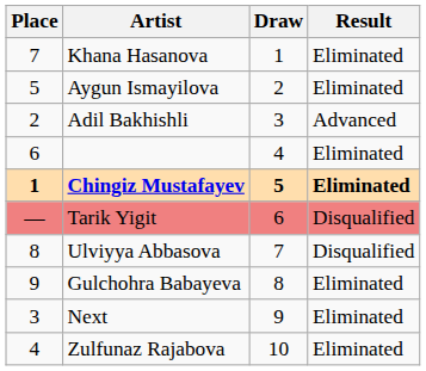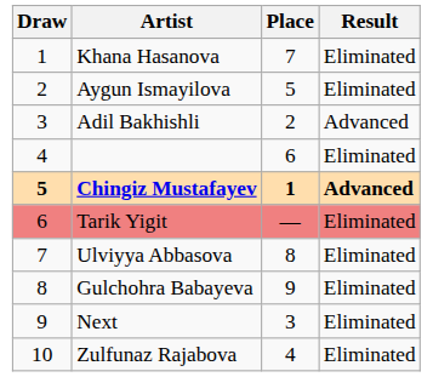 <table class="sortable wikitable" style="margin: 1em auto 1em auto; text-align:center">
 <tr>
+<th>Draw</th>
+<th>Artist</th>
 <th>Place</th>
-<th>Artist</th>
-<th>Draw</th>
 <th>Result</th>
 </tr>
 <tr>
+<td>1</td>
+<td align="left">Khana Hasanova</td>
 <td>7</td>
-<td align="left">Khana Hasanova</td>
-<td>1</td>
-<td align="left">Eliminated</td>
-</tr>
-<tr>
-<td>5</td>
-<td align="left">Aygun Ismayilova</td>
-<td>2</td>
 <td align="left">Eliminated</td>
 </tr>
 <tr>
 <td>2</td>
+<td align="left">Aygun Ismayilova</td>
+<td>5</td>
+<td align="left">Eliminated</td>
+</tr>
+<tr>
+<td>3</td>
 <td align="left">Adil Bakhishli</td>
-<td>3</td>
+<td>2</td>
 <td align="left">Advanced</td>
 </tr>
 <tr>
+<td>4</td>
+<td align="left"></td>
 <td>6</td>
-<td align="left"></td>
-<td>4</td>
 <td align="left">Eliminated</td>
 </tr>
 <tr style="font-weight:bold;background:navajowhite;">
+<td>5</td>
+<td align="left"><a href='#'>Chingiz Mustafayev</a></td>
 <td>1</td>
-<td align="left"><a href='#'>Chingiz Mustafayev</a></td>
-<td>5</td>
+<td align="left">Advanced</td>
+</tr>
+<tr bgcolor="#F08080">
+<td>6</td>
+<td align="left">Tarik Yigit</td>
+<td data-sort-value="10">—</td>
 <td align="left">Eliminated</td>
 </tr>
-<tr bgcolor="#F08080">
-<td data-sort-value="10">—</td>
-<td align="left">Tarik Yigit</td>
-<td>6</td>
-<td align="left">Disqualified</td>
-</tr>
 <tr>
-<td>8</td>
+<td>7</td>
 <td align="left">Ulviyya Abbasova</td>
-<td>7</td>
-<td align="left">Disqualified</td>
-</tr>
-<tr>
-<td>9</td>
-<td align="left">Gulchohra Babayeva</td>
 <td>8</td>
 <td align="left">Eliminated</td>
 </tr>
 <tr>
-<td>3</td>
-<td align="left">Next</td>
+<td>8</td>
+<td align="left">Gulchohra Babayeva</td>
 <td>9</td>
 <td align="left">Eliminated</td>
 </tr>
 <tr>
+<td>9</td>
+<td align="left">Next</td>
+<td>3</td>
+<td align="left">Eliminated</td>
+</tr>
+<tr>
+<td>10</td>
+<td align="left">Zulfunaz Rajabova</td>
 <td>4</td>
-<td align="left">Zulfunaz Rajabova</td>
-<td>10</td>
 <td align="left">Eliminated</td>
 </tr>
 </table>
